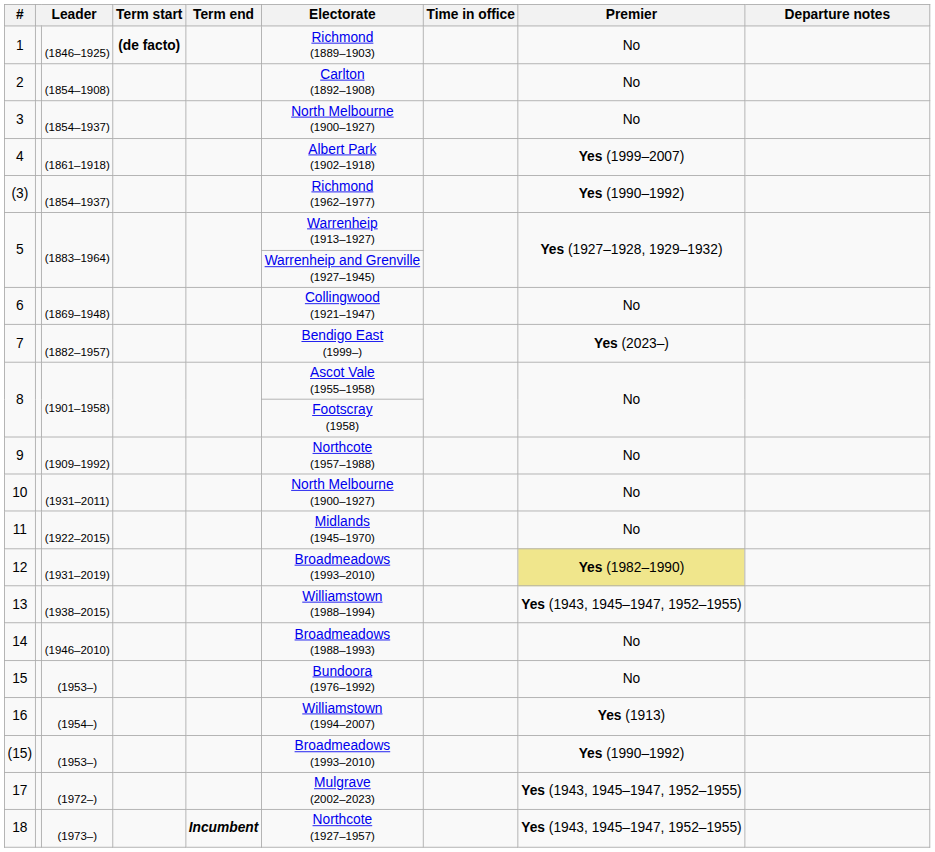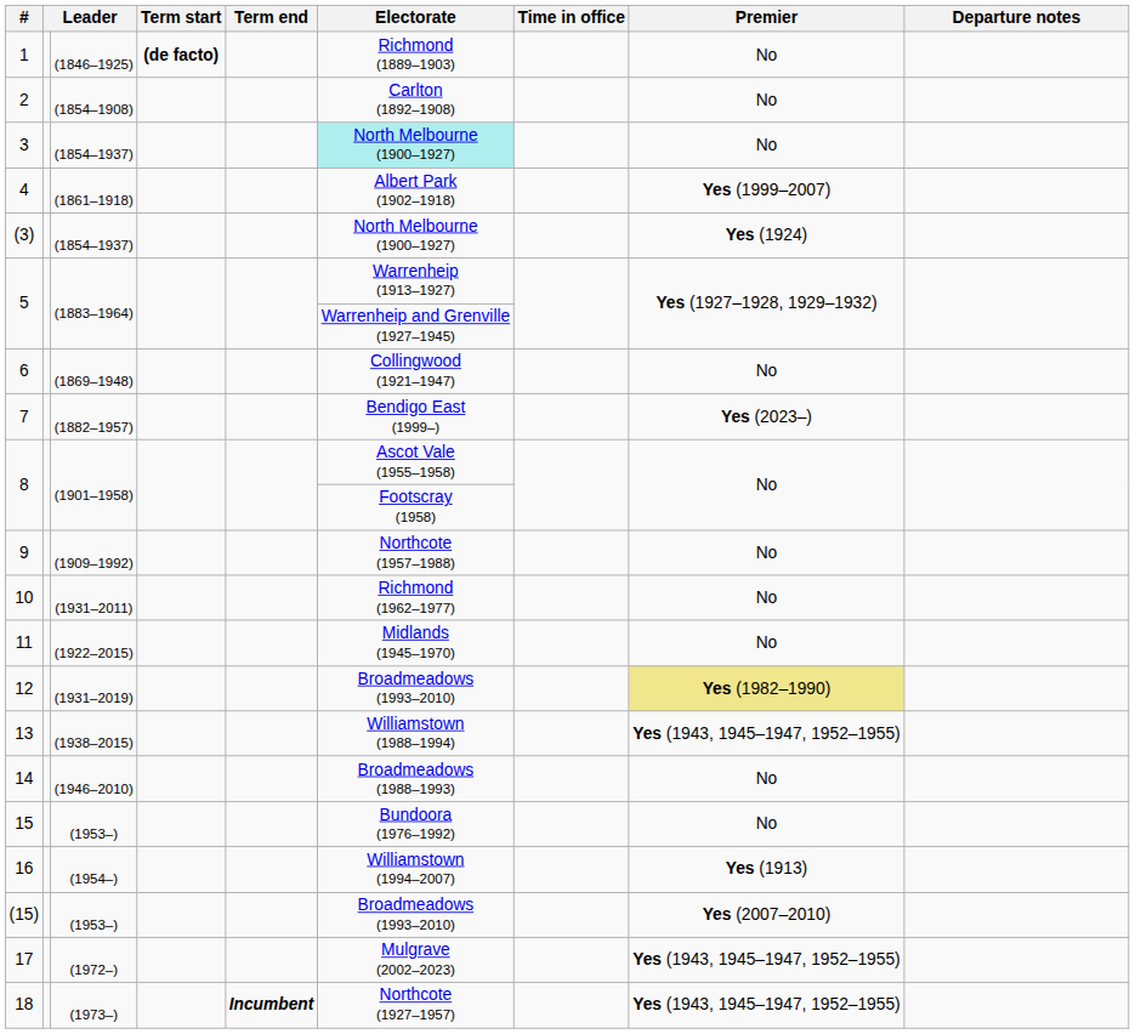 <table class="wikitable sortable">
 <tr>
 <th>#</th>
 <th colspan=2>Leader</th>
 <th>Term start</th>
 <th>Term end</th>
 <th>Electorate</th>
 <th>Time in office</th>
 <th>Premier</th>
 <th width=20%>Departure notes</th>
 </tr>
 <tr align=center>
 <td>1</td>
 <td></td>
 <td><br><small>(1846–1925)</small></td>
 <td><strong> (de facto)</strong></td>
 <td></td>
 <td><a href='#'>Richmond</a><br><small>(1889–1903)</small></td>
 <td></td>
 <td>No</td>
 <td></td>
 </tr>
 <tr align=center>
 <td>2</td>
 <td></td>
 <td><br><small>(1854–1908)</small></td>
 <td></td>
 <td></td>
 <td><a href='#'>Carlton</a><br><small>(1892–1908)</small></td>
 <td></td>
 <td>No</td>
 <td></td>
 </tr>
 <tr align=center>
 <td>3</td>
 <td></td>
 <td><br><small>(1854–1937)</small></td>
 <td></td>
 <td></td>
-<td><a href='#'>North Melbourne</a><br><small>(1900–1927)</small></td>
+<td style="background: paleturquoise;"><a href='#'>North Melbourne</a><br><small>(1900–1927)</small></td>
 <td></td>
 <td>No</td>
 <td></td>
 </tr>
 <tr align=center>
 <td>4</td>
 <td></td>
 <td><br><small>(1861–1918)</small></td>
 <td></td>
 <td></td>
 <td><a href='#'>Albert Park</a><br><small>(1902–1918)</small></td>
 <td></td>
 <td><strong>Yes</strong> (1999–2007)</td>
 <td></td>
 </tr>
 <tr align=center>
 <td>(3)</td>
 <td></td>
 <td><br><small>(1854–1937)</small></td>
 <td></td>
 <td></td>
-<td><a href='#'>Richmond</a><br><small>(1962–1977)</small></td>
+<td><a href='#'>North Melbourne</a><br><small>(1900–1927)</small></td>
 <td></td>
-<td><strong>Yes</strong> (1990–1992)</td>
+<td><strong>Yes</strong> (1924)</td>
 <td></td>
 </tr>
 <tr align=center>
 <td rowspan=2>5</td>
 <td rowspan=2></td>
 <td rowspan=2><br><small>(1883–1964)</small></td>
 <td rowspan=2></td>
 <td rowspan=2></td>
 <td><a href='#'>Warrenheip</a><br><small>(1913–1927)</small></td>
 <td rowspan=2></td>
 <td rowspan=2><strong>Yes</strong> (1927–1928, 1929–1932)</td>
 <td rowspan=2></td>
 </tr>
 <tr align=center>
 <td><a href='#'>Warrenheip and Grenville</a><br><small>(1927–1945)</small></td>
 </tr>
 <tr align=center>
 <td>6</td>
 <td></td>
 <td><br><small>(1869–1948)</small></td>
 <td></td>
 <td></td>
 <td><a href='#'>Collingwood</a><br><small>(1921–1947)</small></td>
 <td></td>
 <td>No</td>
 <td></td>
 </tr>
 <tr align=center>
 <td>7</td>
 <td></td>
 <td><br><small>(1882–1957)</small></td>
 <td></td>
 <td></td>
 <td><a href='#'>Bendigo East</a><br><small>(1999–)</small></td>
 <td><strong></strong></td>
 <td><strong>Yes</strong> (2023–)</td>
 <td></td>
 </tr>
 <tr align=center>
 <td rowspan=2>8</td>
 <td rowspan=2></td>
 <td rowspan=2><br><small>(1901–1958)</small></td>
 <td rowspan=2></td>
 <td rowspan=2></td>
 <td><a href='#'>Ascot Vale</a><br><small>(1955–1958)</small></td>
 <td rowspan=2></td>
 <td rowspan=2>No</td>
 <td rowspan=2></td>
 </tr>
 <tr align=center>
 <td><a href='#'>Footscray</a><br><small>(1958)</small></td>
 </tr>
 <tr align=center>
 <td>9</td>
 <td></td>
 <td><br><small>(1909–1992)</small></td>
 <td></td>
 <td></td>
 <td><a href='#'>Northcote</a><br><small>(1957–1988)</small></td>
 <td></td>
 <td>No</td>
 <td></td>
 </tr>
 <tr align=center>
 <td>10</td>
 <td></td>
 <td><br><small>(1931–2011)</small></td>
 <td></td>
 <td></td>
-<td><a href='#'>North Melbourne</a><br><small>(1900–1927)</small></td>
+<td><a href='#'>Richmond</a><br><small>(1962–1977)</small></td>
 <td></td>
 <td>No</td>
 <td></td>
 </tr>
 <tr align=center>
 <td>11</td>
 <td></td>
 <td><br><small>(1922–2015)</small></td>
 <td></td>
 <td></td>
 <td><a href='#'>Midlands</a><br><small>(1945–1970)</small></td>
 <td></td>
 <td>No</td>
 <td></td>
 </tr>
 <tr align=center>
 <td>12</td>
 <td></td>
 <td><br><small>(1931–2019)</small></td>
 <td></td>
 <td></td>
 <td><a href='#'>Broadmeadows</a><br><small>(1993–2010)</small></td>
 <td></td>
 <td style="background: khaki;"><strong>Yes</strong> (1982–1990)</td>
 <td></td>
 </tr>
 <tr align=center>
 <td>13</td>
 <td></td>
 <td><br><small>(1938–2015)</small></td>
 <td></td>
 <td></td>
 <td><a href='#'>Williamstown</a><br><small>(1988–1994)</small></td>
 <td></td>
 <td><strong>Yes</strong> (1943, 1945–1947, 1952–1955)</td>
 <td></td>
 </tr>
 <tr align=center>
 <td>14</td>
 <td></td>
 <td><br><small>(1946–2010)</small></td>
 <td></td>
 <td></td>
 <td><a href='#'>Broadmeadows</a><br><small>(1988–1993)</small></td>
 <td></td>
 <td>No</td>
 <td></td>
 </tr>
 <tr align=center>
 <td>15</td>
 <td></td>
 <td><br><small>(1953–)</small></td>
 <td></td>
 <td></td>
 <td><a href='#'>Bundoora</a><br><small>(1976–1992)</small></td>
 <td></td>
 <td>No</td>
 <td></td>
 </tr>
 <tr align=center>
 <td>16</td>
 <td></td>
 <td><br><small>(1954–)</small></td>
 <td></td>
 <td></td>
 <td><a href='#'>Williamstown</a><br><small>(1994–2007)</small></td>
 <td></td>
 <td><strong>Yes</strong> (1913)</td>
 <td></td>
 </tr>
 <tr align=center>
 <td>(15)</td>
 <td></td>
 <td><br><small>(1953–)</small></td>
 <td></td>
 <td></td>
 <td><a href='#'>Broadmeadows</a><br><small>(1993–2010)</small></td>
 <td></td>
-<td><strong>Yes</strong> (1990–1992)</td>
+<td><strong>Yes</strong> (2007–2010)</td>
 <td></td>
 </tr>
 <tr align=center>
 <td>17</td>
 <td></td>
 <td><br><small>(1972–)</small></td>
 <td></td>
 <td></td>
 <td><a href='#'>Mulgrave</a><br><small>(2002–2023)</small></td>
 <td></td>
 <td><strong>Yes</strong> (1943, 1945–1947, 1952–1955)</td>
 <td></td>
 </tr>
 <tr align=center>
 <td>18</td>
 <td></td>
 <td><br><small>(1973–)</small></td>
 <td></td>
 <td><strong><em>Incumbent</em></strong></td>
 <td><a href='#'>Northcote</a><br><small>(1927–1957)</small></td>
 <td></td>
 <td><strong>Yes</strong> (1943, 1945–1947, 1952–1955)</td>
 <td></td>
 </tr>
 </table>
